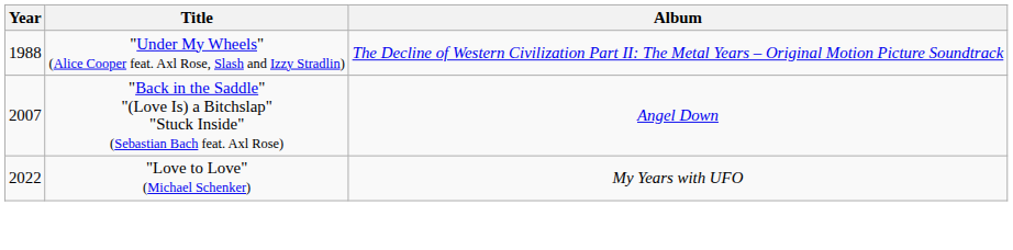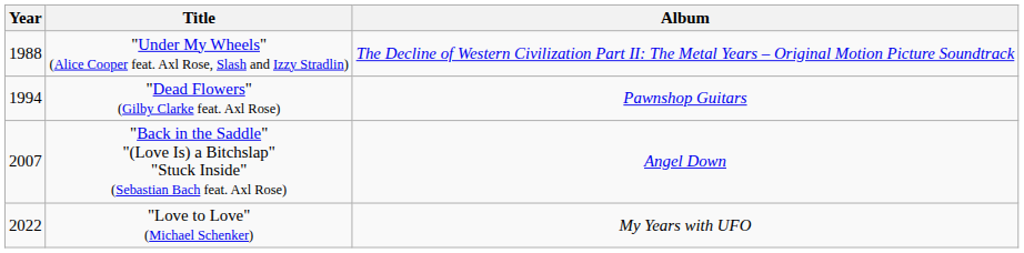 <table class="wikitable" style=text-align:center;>
 <tr>
 <th rowspan="1">Year</th>
 <th rowspan="1">Title</th>
 <th rowspan="1">Album</th>
 </tr>
 <tr>
 <td>1988</td>
 <td>"<a href='#'>Under My Wheels</a>"<br><small>(<a href='#'>Alice Cooper</a> feat. Axl Rose, <a href='#'>Slash</a> and <a href='#'>Izzy Stradlin</a>)</small></td>
 <td rowspan="1"><em><a href='#'>The Decline of Western Civilization Part II: The Metal Years – Original Motion Picture Soundtrack</a></em></td>
 </tr>
 <tr>
+<td>1994</td>
+<td>"<a href='#'>Dead Flowers</a>"<br><small>(<a href='#'>Gilby Clarke</a> feat. Axl Rose)</small></td>
+<td><em><a href='#'>Pawnshop Guitars</a></em></td>
+</tr>
+<tr>
 <td>2007</td>
 <td>"<a href='#'>Back in the Saddle</a>"<br>"(Love Is) a Bitchslap"<br>"Stuck Inside"<br><small>(<a href='#'>Sebastian Bach</a> feat. Axl Rose)</small></td>
 <td><em><a href='#'>Angel Down</a></em></td>
 </tr>
 <tr>
 <td>2022</td>
 <td>"Love to Love"<br><small>(<a href='#'>Michael Schenker</a>)</small></td>
 <td><em>My Years with UFO</em></td>
 </tr>
 </table>
